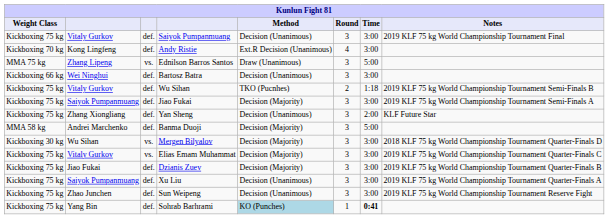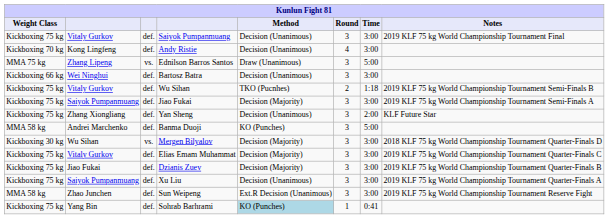 <table class="wikitable" style="font-size: 80%;">
 <tr>
 <th colspan="8" style="background-color: #ccf; color: #000080; text-align: center;"><strong>Kunlun Fight 81</strong></th>
 </tr>
 <tr>
 <th colspan="1" style="background-color: #E6E8FA; color: #000000; text-align: center;">Weight Class</th>
 <th colspan="1" style="background-color: #E6E8FA; color: #000000; text-align: center;"></th>
 <th colspan="1" style="background-color: #E6E8FA; color: #000000; text-align: center;"></th>
 <th colspan="1" style="background-color: #E6E8FA; color: #000000; text-align: center;"></th>
 <th colspan="1" style="background-color: #E6E8FA; color: #000000; text-align: center;">Method</th>
 <th colspan="1" style="background-color: #E6E8FA; color: #000000; text-align: center;">Round</th>
 <th colspan="1" style="background-color: #E6E8FA; color: #000000; text-align: center;">Time</th>
 <th colspan="1" style="background-color: #E6E8FA; color: #000000; text-align: center;">Notes</th>
 </tr>
 <tr>
 <td>Kickboxing 75 kg</td>
 <td> <a href='#'>Vitaly Gurkov</a></td>
 <td align=center>def.</td>
 <td> <a href='#'>Saiyok Pumpanmuang</a></td>
 <td>Decision (Unanimous)</td>
 <td align=center>3</td>
 <td align=center>3:00</td>
 <td>2019 KLF 75 kg World Championship Tournament Final</td>
 </tr>
 <tr>
 <td>Kickboxing 70 kg</td>
 <td> Kong Lingfeng</td>
 <td align=center>def.</td>
 <td> <a href='#'>Andy Ristie</a></td>
-<td>Ext.R Decision (Unanimous)</td>
+<td>Decision (Unanimous)</td>
 <td align=center>4</td>
 <td align=center>3:00</td>
 <td></td>
 </tr>
 <tr>
 <td>MMA 75 kg</td>
 <td> <a href='#'>Zhang Lipeng</a></td>
 <td align=center>vs.</td>
 <td> Ednilson Barros Santos</td>
 <td>Draw (Unanimous)</td>
 <td align=center>3</td>
 <td align=center>5:00</td>
 <td></td>
 </tr>
 <tr>
 <td>Kickboxing 66 kg</td>
 <td> <a href='#'>Wei Ninghui</a></td>
 <td align=center>def.</td>
 <td> Bartosz Batra</td>
 <td>Decision (Unanimous)</td>
 <td align=center>3</td>
 <td align=center>3:00</td>
 <td></td>
 </tr>
 <tr>
 <td>Kickboxing 75 kg</td>
 <td> <a href='#'>Vitaly Gurkov</a></td>
 <td align=center>def.</td>
 <td> Wu Sihan</td>
 <td>TKO (Pucnhes)</td>
 <td align=center>2</td>
 <td align=center>1:18</td>
 <td>2019 KLF 75 kg World Championship Tournament Semi-Finals B</td>
 </tr>
 <tr>
 <td>Kickboxing 75 kg</td>
 <td> <a href='#'>Saiyok Pumpanmuang</a></td>
 <td align=center>def.</td>
 <td> Jiao Fukai</td>
 <td>Decision (Majority)</td>
 <td align=center>3</td>
 <td align=center>3:00</td>
 <td>2019 KLF 75 kg World Championship Tournament Semi-Finals A</td>
 </tr>
 <tr>
 <td>Kickboxing 75 kg</td>
 <td> Zhang Xiongliang</td>
 <td align=center>def.</td>
 <td> Yan Sheng</td>
 <td>Decision (Unanimous)</td>
 <td align=center>3</td>
 <td align=center>2:00</td>
 <td>KLF Future Star</td>
 </tr>
 <tr>
 <td>MMA 58 kg</td>
 <td> Andrei Marchenko</td>
 <td align=center>def.</td>
 <td> Banma Duoji</td>
-<td>Decision (Majority)</td>
+<td>KO (Punches)</td>
 <td align=center>3</td>
 <td align=center>5:00</td>
 <td></td>
 </tr>
 <tr>
 <td>Kickboxing 30 kg</td>
 <td> Wu Sihan</td>
 <td align=center>vs.</td>
 <td> <a href='#'>Mergen Bilyalov</a></td>
 <td>Decision (Majority)</td>
 <td align=center>3</td>
 <td align=center>3:00</td>
 <td>2018 KLF 75 kg World Championship Tournament Quarter-Finals D</td>
 </tr>
 <tr>
 <td>Kickboxing 75 kg</td>
 <td> <a href='#'>Vitaly Gurkov</a></td>
-<td align=center>vs.</td>
+<td align=center>def.</td>
 <td> Elias Emam Muhammat</td>
 <td>Decision (Majority)</td>
 <td align=center>3</td>
 <td align=center>3:00</td>
 <td>2019 KLF 75 kg World Championship Tournament Quarter-Finals C</td>
 </tr>
 <tr>
 <td>Kickboxing 75 kg</td>
 <td> Jiao Fukai</td>
 <td align=center>def.</td>
 <td> <a href='#'>Dzianis Zuev</a></td>
 <td>Decision (Majority)</td>
 <td align=center>3</td>
 <td align=center>3:00</td>
 <td>2019 KLF 75 kg World Championship Tournament Quarter-Finals B</td>
 </tr>
 <tr>
 <td>Kickboxing 75 kg</td>
 <td> <a href='#'>Saiyok Pumpanmuang</a></td>
 <td align=center>def.</td>
 <td> Xu Liu</td>
 <td>Decision (Unanimous)</td>
 <td align=center>3</td>
 <td align=center>3:00</td>
 <td>2019 KLF 75 kg World Championship Tournament Quarter-Finals A</td>
 </tr>
 <tr>
-<td>Kickboxing 75 kg</td>
+<td>MMA 58 kg</td>
 <td> Zhao Junchen</td>
 <td align=center>def.</td>
 <td> Sun Weipeng</td>
-<td>Decision (Unanimous)</td>
+<td>Ext.R Decision (Unanimous)</td>
 <td align=center>3</td>
 <td align=center>3:00</td>
 <td>2019 KLF 75 kg World Championship Tournament Reserve Fight</td>
 </tr>
 <tr>
 <td>Kickboxing 75 kg</td>
 <td> Yang Bin</td>
 <td align=center>def.</td>
 <td> Sohrab Barhrami</td>
 <td style="background: lightblue;">KO (Punches)</td>
 <td align=center>1</td>
-<td align=center><strong>0:41</strong></td>
+<td align=center>0:41</td>
 <td></td>
 </tr>
 </table>
